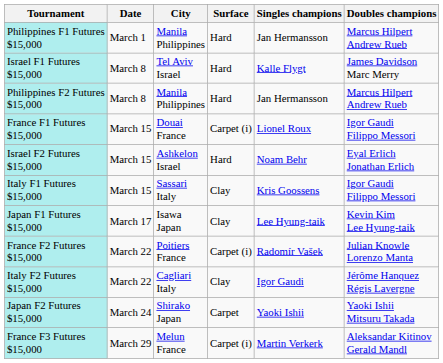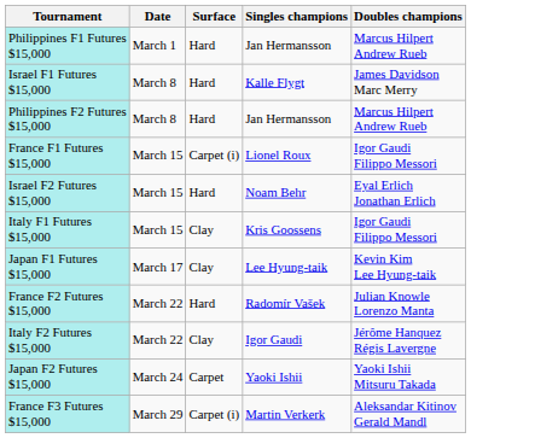 <table class="sortable wikitable" style="font-size:90%">
 <tr>
 <th>Tournament</th>
 <th>Date</th>
-<th>City</th>
 <th>Surface</th>
 <th>Singles champions</th>
 <th>Doubles champions</th>
 </tr>
 <tr>
 <td style="background:#afeeee;">Philippines F1 Futures<br>$15,000</td>
 <td>March 1</td>
-<td><a href='#'>Manila</a><br>Philippines</td>
 <td>Hard</td>
 <td> Jan Hermansson</td>
 <td> <a href='#'>Marcus Hilpert</a><br> <a href='#'>Andrew Rueb</a></td>
 </tr>
 <tr>
 <td style="background:#afeeee;">Israel F1 Futures<br>$15,000</td>
 <td>March 8</td>
-<td><a href='#'>Tel Aviv</a><br>Israel</td>
 <td>Hard</td>
 <td> <a href='#'>Kalle Flygt</a></td>
 <td> <a href='#'>James Davidson</a><br> Marc Merry</td>
 </tr>
 <tr>
 <td style="background:#afeeee;">Philippines F2 Futures<br>$15,000</td>
 <td>March 8</td>
-<td><a href='#'>Manila</a><br>Philippines</td>
 <td>Hard</td>
 <td> Jan Hermansson</td>
 <td> <a href='#'>Marcus Hilpert</a><br> <a href='#'>Andrew Rueb</a></td>
 </tr>
 <tr>
 <td style="background:#afeeee;">France F1 Futures<br>$15,000</td>
 <td>March 15</td>
-<td><a href='#'>Douai</a><br>France</td>
 <td>Carpet (i)</td>
 <td> <a href='#'>Lionel Roux</a></td>
 <td> <a href='#'>Igor Gaudi</a><br> <a href='#'>Filippo Messori</a></td>
 </tr>
 <tr>
 <td style="background:#afeeee;">Israel F2 Futures<br>$15,000</td>
 <td>March 15</td>
-<td><a href='#'>Ashkelon</a><br>Israel</td>
 <td>Hard</td>
 <td> <a href='#'>Noam Behr</a></td>
 <td> <a href='#'>Eyal Erlich</a><br> <a href='#'>Jonathan Erlich</a></td>
 </tr>
 <tr>
 <td style="background:#afeeee;">Italy F1 Futures<br>$15,000</td>
 <td>March 15</td>
-<td><a href='#'>Sassari</a><br>Italy</td>
 <td>Clay</td>
 <td> <a href='#'>Kris Goossens</a></td>
 <td> <a href='#'>Igor Gaudi</a><br> <a href='#'>Filippo Messori</a></td>
 </tr>
 <tr>
 <td style="background:#afeeee;">Japan F1 Futures<br>$15,000</td>
 <td>March 17</td>
-<td>Isawa<br>Japan</td>
 <td>Clay</td>
 <td> <a href='#'>Lee Hyung-taik</a></td>
 <td> <a href='#'>Kevin Kim</a><br> <a href='#'>Lee Hyung-taik</a></td>
 </tr>
 <tr>
 <td style="background:#afeeee;">France F2 Futures<br>$15,000</td>
 <td>March 22</td>
-<td><a href='#'>Poitiers</a><br>France</td>
-<td>Carpet (i)</td>
+<td>Hard</td>
 <td> <a href='#'>Radomír Vašek</a></td>
 <td> <a href='#'>Julian Knowle</a><br> <a href='#'>Lorenzo Manta</a></td>
 </tr>
 <tr>
 <td style="background:#afeeee;">Italy F2 Futures<br>$15,000</td>
 <td>March 22</td>
-<td><a href='#'>Cagliari</a><br>Italy</td>
 <td>Clay</td>
 <td> <a href='#'>Igor Gaudi</a></td>
 <td> <a href='#'>Jérôme Hanquez</a><br> <a href='#'>Régis Lavergne</a></td>
 </tr>
 <tr>
 <td style="background:#afeeee;">Japan F2 Futures<br>$15,000</td>
 <td>March 24</td>
-<td><a href='#'>Shirako</a><br>Japan</td>
 <td>Carpet</td>
 <td> <a href='#'>Yaoki Ishii</a></td>
 <td> <a href='#'>Yaoki Ishii</a><br> <a href='#'>Mitsuru Takada</a></td>
 </tr>
 <tr>
 <td style="background:#afeeee;">France F3 Futures<br>$15,000</td>
 <td>March 29</td>
-<td><a href='#'>Melun</a><br>France</td>
 <td>Carpet (i)</td>
 <td> <a href='#'>Martin Verkerk</a></td>
 <td> <a href='#'>Aleksandar Kitinov</a><br> <a href='#'>Gerald Mandl</a></td>
 </tr>
 </table>
